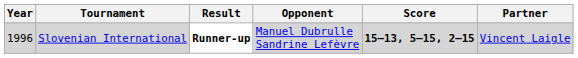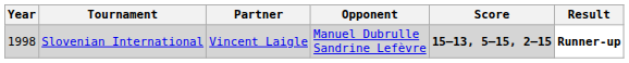 <table class="sortable wikitable" style="font-size: 90%;">
 <tr>
 <th>Year</th>
 <th>Tournament</th>
-<th>Result</th>
+<th>Partner</th>
 <th>Opponent</th>
 <th>Score</th>
-<th>Partner</th>
+<th>Result</th>
 </tr>
 <tr style="background:#D5D5D5">
-<td align="center">1996</td>
+<td align="center">1998</td>
 <td align="left"><a href='#'>Slovenian International</a></td>
-<td style="text-align:left; background:white"> <strong>Runner-up</strong></td>
+<td align="left"> <a href='#'>Vincent Laigle</a></td>
 <td align="left"> <a href='#'>Manuel Dubrulle</a><br> <a href='#'>Sandrine Lefèvre</a></td>
 <td align="left"><strong>15–13, 5–15, 2–15</strong></td>
-<td align="left"> <a href='#'>Vincent Laigle</a></td>
+<td style="text-align:left; background:white"> <strong>Runner-up</strong></td>
 </tr>
 </table>
